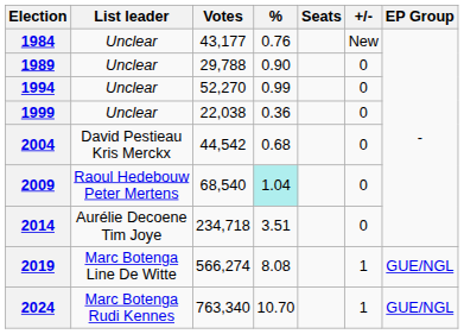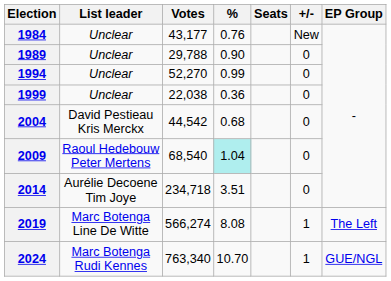 <table class="wikitable" style="text-align:center;">
 <tr>
 <th>Election</th>
 <th>List leader</th>
 <th>Votes</th>
 <th>%</th>
 <th>Seats</th>
 <th>+/-</th>
 <th>EP Group</th>
 </tr>
 <tr>
 <th><a href='#'>1984</a></th>
 <td><em>Unclear</em></td>
 <td>43,177</td>
 <td>0.76</td>
 <td></td>
 <td>New</td>
 <td rowspan=7>-</td>
 </tr>
 <tr>
 <th><a href='#'>1989</a></th>
 <td><em>Unclear</em></td>
 <td>29,788</td>
 <td>0.90</td>
 <td></td>
 <td> 0</td>
 </tr>
 <tr>
 <th><a href='#'>1994</a></th>
 <td><em>Unclear</em></td>
 <td>52,270</td>
 <td>0.99</td>
 <td></td>
 <td> 0</td>
 </tr>
 <tr>
 <th><a href='#'>1999</a></th>
 <td><em>Unclear</em></td>
 <td>22,038</td>
 <td>0.36</td>
 <td></td>
 <td> 0</td>
 </tr>
 <tr>
 <th><a href='#'>2004</a></th>
 <td>David Pestieau <br>Kris Merckx </td>
 <td>44,542</td>
 <td>0.68</td>
 <td></td>
 <td> 0</td>
 </tr>
 <tr>
 <th><a href='#'>2009</a></th>
 <td><a href='#'>Raoul Hedebouw</a> <br><a href='#'>Peter Mertens</a> </td>
 <td>68,540</td>
 <td style="background: paleturquoise;">1.04</td>
 <td></td>
 <td> 0</td>
 </tr>
 <tr>
 <th><a href='#'>2014</a></th>
 <td>Aurélie Decoene <br>Tim Joye </td>
 <td>234,718</td>
 <td>3.51</td>
 <td></td>
 <td> 0</td>
 </tr>
 <tr>
 <th><a href='#'>2019</a></th>
 <td><a href='#'>Marc Botenga</a> <br>Line De Witte </td>
 <td>566,274</td>
 <td>8.08</td>
 <td></td>
 <td> 1</td>
-<td><a href='#'>GUE/NGL</a></td>
+<td><a href='#'>The Left</a></td>
 </tr>
 <tr>
 <th><a href='#'>2024</a></th>
 <td><a href='#'>Marc Botenga</a> <br><a href='#'>Rudi Kennes</a> </td>
 <td>763,340</td>
 <td>10.70</td>
 <td></td>
 <td> 1</td>
 <td><a href='#'>GUE/NGL</a></td>
 </tr>
 </table>
